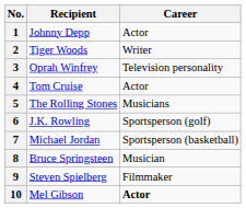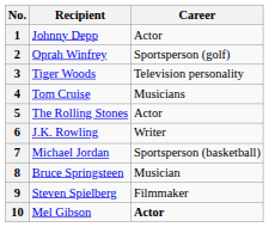 <table class="wikitable plainrowheaders">
 <tr>
 <th scope="col">No.</th>
 <th scope="col">Recipient</th>
 <th scope="col">Career</th>
 </tr>
 <tr>
 <th scope="row">1</th>
 <td> <a href='#'>Johnny Depp</a></td>
 <td>Actor</td>
 </tr>
 <tr>
 <th scope="row">2</th>
-<td> <a href='#'>Tiger Woods</a></td>
-<td>Writer</td>
+<td> <a href='#'>Oprah Winfrey</a></td>
+<td>Sportsperson (golf)</td>
 </tr>
 <tr>
 <th scope="row">3</th>
-<td> <a href='#'>Oprah Winfrey</a></td>
+<td> <a href='#'>Tiger Woods</a></td>
 <td>Television personality</td>
 </tr>
 <tr>
 <th scope="row">4</th>
 <td> <a href='#'>Tom Cruise</a></td>
-<td>Actor</td>
+<td>Musicians</td>
 </tr>
 <tr>
 <th scope="row">5</th>
 <td> <a href='#'>The Rolling Stones</a></td>
-<td>Musicians</td>
+<td>Actor</td>
 </tr>
 <tr>
 <th scope="row">6</th>
 <td> <a href='#'>J.K. Rowling</a></td>
-<td>Sportsperson (golf)</td>
+<td>Writer</td>
 </tr>
 <tr>
 <th scope="row">7</th>
 <td> <a href='#'>Michael Jordan</a></td>
 <td>Sportsperson (basketball)</td>
 </tr>
 <tr>
 <th scope="row">8</th>
 <td> <a href='#'>Bruce Springsteen</a></td>
 <td>Musician</td>
 </tr>
 <tr>
 <th scope="row">9</th>
 <td> <a href='#'>Steven Spielberg</a></td>
 <td>Filmmaker</td>
 </tr>
 <tr>
 <th scope="row">10</th>
 <td> <a href='#'>Mel Gibson</a></td>
 <td><strong>Actor</strong></td>
 </tr>
 </table>
